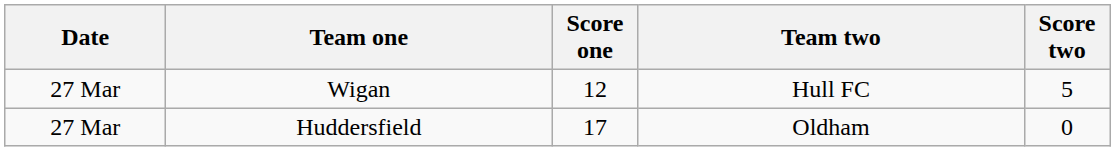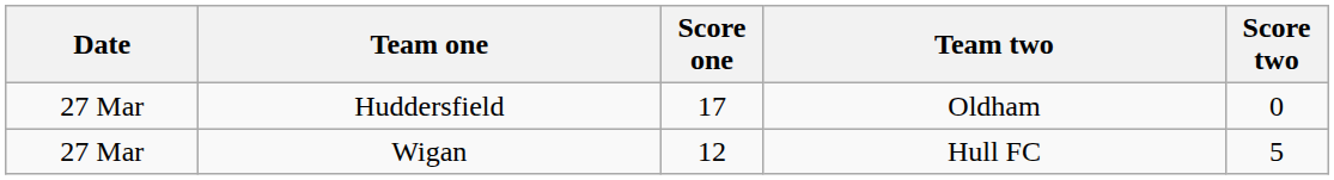 <table class="wikitable" style="text-align: center">
 <tr>
 <th width=100>Date</th>
 <th width=250>Team one</th>
 <th width=50>Score one</th>
 <th width=250>Team two</th>
 <th width=50>Score two</th>
 </tr>
 <tr>
 <td>27 Mar</td>
+<td>Huddersfield</td>
+<td>17</td>
+<td>Oldham</td>
+<td>0</td>
+</tr>
+<tr>
+<td>27 Mar</td>
 <td>Wigan</td>
 <td>12</td>
 <td>Hull FC</td>
 <td>5</td>
 </tr>
-<tr>
-<td>27 Mar</td>
-<td>Huddersfield</td>
-<td>17</td>
-<td>Oldham</td>
-<td>0</td>
-</tr>
 </table>
